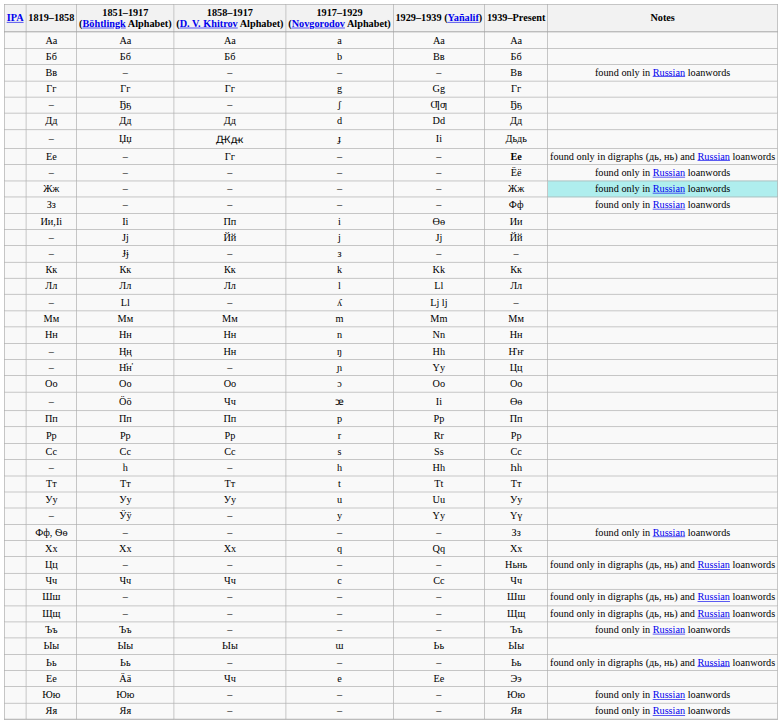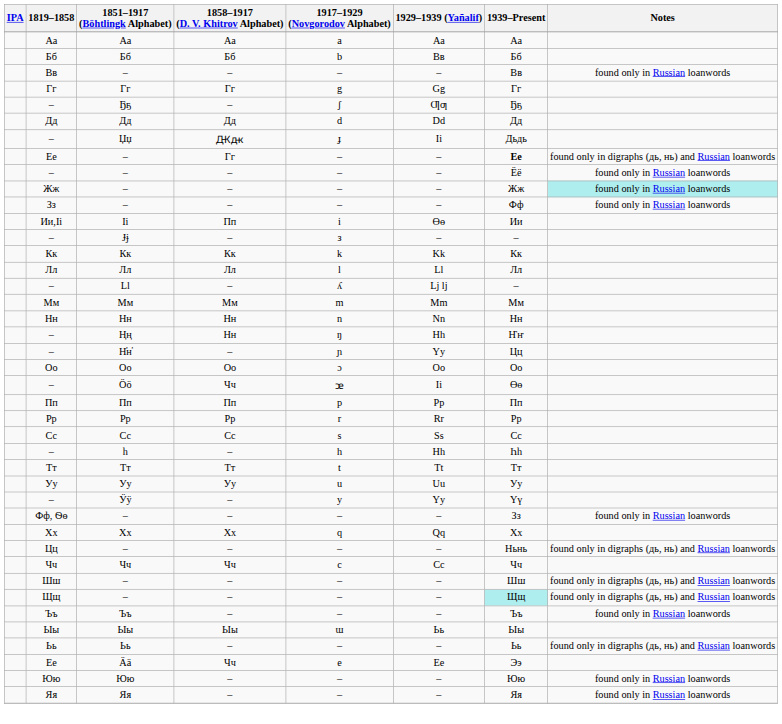 <table class="wikitable" style="text-align:center;">
 <tr>
 <th><a href='#'>IPA</a></th>
 <th>1819–1858</th>
 <th>1851–1917<br>(<a href='#'>Böhtlingk</a> Alphabet)</th>
 <th>1858–1917<br>(<a href='#'>D. V. Khitrov</a> Alphabet)</th>
 <th>1917–1929<br>(<a href='#'>Novgorodov</a> Alphabet)</th>
 <th>1929–1939 (<a href='#'>Yañalif</a>)</th>
 <th>1939–Present</th>
 <th>Notes</th>
 </tr>
 <tr>
 </tr>
 <tr>
 <td></td>
 <td>Аа</td>
 <td>Аа</td>
 <td>Аа</td>
 <td>a</td>
 <td>Aa</td>
 <td>Аа</td>
 <td></td>
 </tr>
 <tr>
 <td></td>
 <td>Бб</td>
 <td>Бб</td>
 <td>Бб</td>
 <td>b</td>
 <td>Bʙ</td>
 <td>Бб</td>
 <td></td>
 </tr>
 <tr>
 <td></td>
 <td>Вв</td>
 <td>–</td>
 <td>–</td>
 <td>–</td>
 <td>–</td>
 <td>Вв</td>
 <td>found only in <a href='#'>Russian</a> loanwords</td>
 </tr>
 <tr>
 <td></td>
 <td>Гг</td>
 <td>Гг</td>
 <td>Гг</td>
 <td>g</td>
 <td>Gg</td>
 <td>Гг</td>
 <td></td>
 </tr>
 <tr>
 <td></td>
 <td>–</td>
 <td>Ҕҕ</td>
 <td>–</td>
 <td>ʃ</td>
 <td>Ƣƣ</td>
 <td>Ҕҕ</td>
 <td></td>
 </tr>
 <tr>
 <td></td>
 <td>Дд</td>
 <td>Дд</td>
 <td>Дд</td>
 <td>d</td>
 <td>Dd</td>
 <td>Дд</td>
 <td></td>
 </tr>
 <tr>
 <td></td>
 <td>–</td>
 <td>Џџ</td>
 <td>Ԫԫ</td>
 <td>ɟ</td>
 <td>Ii</td>
 <td>Дьдь</td>
 <td></td>
 </tr>
 <tr>
 <td></td>
 <td>Ее</td>
 <td>–</td>
 <td>Гг</td>
 <td>–</td>
 <td>–</td>
 <td><strong>Ее</strong></td>
 <td>found only in digraphs (дь, нь) and <a href='#'>Russian</a> loanwords</td>
 </tr>
 <tr>
 <td></td>
 <td>–</td>
 <td>–</td>
 <td>–</td>
 <td>–</td>
 <td>–</td>
 <td>Ёё</td>
 <td>found only in <a href='#'>Russian</a> loanwords</td>
 </tr>
 <tr>
 <td></td>
 <td>Жж</td>
 <td>–</td>
 <td>–</td>
 <td>–</td>
 <td>–</td>
 <td>Жж</td>
 <td style="background: paleturquoise;">found only in <a href='#'>Russian</a> loanwords</td>
 </tr>
 <tr>
 <td></td>
 <td>Зз</td>
 <td>–</td>
 <td>–</td>
 <td>–</td>
 <td>–</td>
 <td>Фф</td>
 <td>found only in <a href='#'>Russian</a> loanwords</td>
 </tr>
 <tr>
 <td></td>
 <td>Ии,Іі</td>
 <td>Іі</td>
 <td>Пп</td>
 <td>i</td>
 <td>Ɵɵ</td>
 <td>Ии</td>
-<td></td>
-</tr>
-<tr>
-<td></td>
-<td>–</td>
-<td>Јј</td>
-<td>Йй</td>
-<td>j</td>
-<td>Jj</td>
-<td>Йй</td>
 <td></td>
 </tr>
 <tr>
 <td></td>
 <td>–</td>
 <td>Ɉɉ</td>
 <td>–</td>
 <td>з</td>
 <td>–</td>
 <td>–</td>
 <td></td>
 </tr>
 <tr>
 <td></td>
 <td>Кк</td>
 <td>Кк</td>
 <td>Кк</td>
 <td>k</td>
 <td>Kk</td>
 <td>Кк</td>
 <td></td>
 </tr>
 <tr>
 <td></td>
 <td>Лл</td>
 <td>Лл</td>
 <td>Лл</td>
 <td>l</td>
 <td>Ll</td>
 <td>Лл</td>
 <td></td>
 </tr>
 <tr>
 <td></td>
 <td>–</td>
 <td>Ll</td>
 <td>–</td>
 <td>ʎ</td>
 <td>Lj lj</td>
 <td>–</td>
 <td></td>
 </tr>
 <tr>
 <td></td>
 <td>Мм</td>
 <td>Мм</td>
 <td>Мм</td>
 <td>m</td>
 <td>Mm</td>
 <td>Мм</td>
 <td></td>
 </tr>
 <tr>
 <td></td>
 <td>Нн</td>
 <td>Нн</td>
 <td>Нн</td>
 <td>n</td>
 <td>Nn</td>
 <td>Нн</td>
 <td></td>
 </tr>
 <tr>
 <td></td>
 <td>–</td>
 <td>Ңң</td>
 <td>Нн</td>
 <td>ŋ</td>
 <td>Hh</td>
 <td>Ҥҥ</td>
 <td></td>
 </tr>
 <tr>
 <td></td>
 <td>–</td>
 <td>Н̕н̕</td>
 <td>–</td>
 <td>ɲ</td>
 <td>Yy</td>
 <td>Цц</td>
 <td></td>
 </tr>
 <tr>
 <td></td>
 <td>Оо</td>
 <td>Оо</td>
 <td>Оо</td>
 <td>ɔ</td>
 <td>Oo</td>
 <td>Оо</td>
 <td></td>
 </tr>
 <tr>
 <td></td>
 <td>–</td>
 <td>Ӧӧ</td>
 <td>Чч</td>
 <td>ꭢ</td>
 <td>Ii</td>
 <td>Өө</td>
 <td></td>
 </tr>
 <tr>
 <td></td>
 <td>Пп</td>
 <td>Пп</td>
 <td>Пп</td>
 <td>p</td>
 <td>Pp</td>
 <td>Пп</td>
 <td></td>
 </tr>
 <tr>
 <td></td>
 <td>Рр</td>
 <td>Рр</td>
 <td>Рр</td>
 <td>r</td>
 <td>Rr</td>
 <td>Рр</td>
 <td></td>
 </tr>
 <tr>
 <td></td>
 <td>Сс</td>
 <td>Сс</td>
 <td>Сс</td>
 <td>s</td>
 <td>Ss</td>
 <td>Сс</td>
 <td></td>
 </tr>
 <tr>
 <td></td>
 <td>–</td>
 <td>һ</td>
 <td>–</td>
 <td>h</td>
 <td>Hh</td>
 <td>Һһ</td>
 <td></td>
 </tr>
 <tr>
 <td></td>
 <td>Тт</td>
 <td>Тт</td>
 <td>Тт</td>
 <td>t</td>
 <td>Tt</td>
 <td>Тт</td>
 <td></td>
 </tr>
 <tr>
 <td></td>
 <td>Уу</td>
 <td>Уу</td>
 <td>Уу</td>
 <td>u</td>
 <td>Uu</td>
 <td>Уу</td>
 <td></td>
 </tr>
 <tr>
 <td></td>
 <td>–</td>
 <td>Ӱӱ</td>
 <td>–</td>
 <td>y</td>
 <td>Yy</td>
 <td>Үү</td>
 <td></td>
 </tr>
 <tr>
 <td></td>
 <td>Фф, Ѳѳ</td>
 <td>–</td>
 <td>–</td>
 <td>–</td>
 <td>–</td>
 <td>Зз</td>
 <td>found only in <a href='#'>Russian</a> loanwords</td>
 </tr>
 <tr>
 <td></td>
 <td>Хх</td>
 <td>Хх</td>
 <td>Хх</td>
 <td>q</td>
 <td>Qq</td>
 <td>Хх</td>
 <td></td>
 </tr>
 <tr>
 <td></td>
 <td>Цц</td>
 <td>–</td>
 <td>–</td>
 <td>–</td>
 <td>–</td>
 <td>Ньнь</td>
 <td>found only in digraphs (дь, нь) and <a href='#'>Russian</a> loanwords</td>
 </tr>
 <tr>
 <td></td>
 <td>Чч</td>
 <td>Чч</td>
 <td>Чч</td>
 <td>c</td>
 <td>Cc</td>
 <td>Чч</td>
 <td></td>
 </tr>
 <tr>
 <td></td>
 <td>Шш</td>
 <td>–</td>
 <td>–</td>
 <td>–</td>
 <td>–</td>
 <td>Шш</td>
 <td>found only in digraphs (дь, нь) and <a href='#'>Russian</a> loanwords</td>
 </tr>
 <tr>
 <td></td>
 <td>Щщ</td>
 <td>–</td>
 <td>–</td>
 <td>–</td>
 <td>–</td>
-<td>Щщ</td>
+<td style="background: paleturquoise;">Щщ</td>
 <td>found only in digraphs (дь, нь) and <a href='#'>Russian</a> loanwords</td>
 </tr>
 <tr>
 <td></td>
 <td>Ъъ</td>
 <td>Ъъ</td>
 <td>–</td>
 <td>–</td>
 <td>–</td>
 <td>Ъъ</td>
 <td>found only in <a href='#'>Russian</a> loanwords</td>
 </tr>
 <tr>
 <td></td>
 <td>Ыы</td>
 <td>Ыы</td>
 <td>Ыы</td>
 <td>ɯ</td>
 <td>Ьь</td>
 <td>Ыы</td>
 <td></td>
 </tr>
 <tr>
 <td></td>
 <td>Ьь</td>
 <td>Ьь</td>
 <td>–</td>
 <td>–</td>
 <td>–</td>
 <td>Ьь</td>
 <td>found only in digraphs (дь, нь) and <a href='#'>Russian</a> loanwords</td>
 </tr>
 <tr>
 <td></td>
 <td>Ее</td>
 <td>Ӓӓ</td>
 <td>Чч</td>
 <td>e</td>
 <td>Ee</td>
 <td>Ээ</td>
 <td></td>
 </tr>
 <tr>
 <td></td>
 <td>Юю</td>
 <td>Юю</td>
 <td>–</td>
 <td>–</td>
 <td>–</td>
 <td>Юю</td>
 <td>found only in <a href='#'>Russian</a> loanwords</td>
 </tr>
 <tr>
 <td></td>
 <td>Яя</td>
 <td>Яя</td>
 <td>–</td>
 <td>–</td>
 <td>–</td>
 <td>Яя</td>
 <td>found only in <a href='#'>Russian</a> loanwords</td>
 </tr>
 <tr>
 </tr>
 </table>
